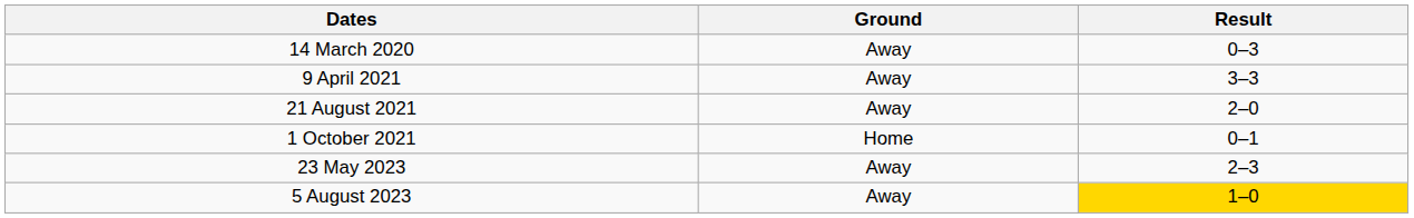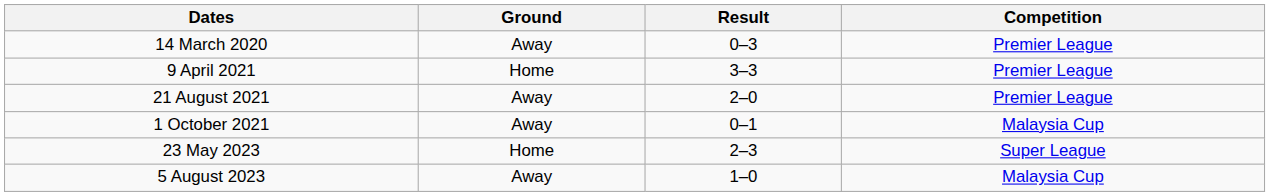 <table class="wikitable" style="width:95%;text-align:center">
 <tr>
 <th>Dates</th>
 <th>Ground</th>
 <th>Result</th>
+<th>Competition</th>
 </tr>
 <tr>
 <td>14 March 2020</td>
 <td>Away</td>
 <td>0–3</td>
+<td><a href='#'>Premier League</a></td>
 </tr>
 <tr>
 <td>9 April 2021</td>
-<td>Away</td>
+<td>Home</td>
 <td>3–3</td>
+<td><a href='#'>Premier League</a></td>
 </tr>
 <tr>
 <td>21 August 2021</td>
 <td>Away</td>
 <td>2–0</td>
+<td><a href='#'>Premier League</a></td>
 </tr>
 <tr>
 <td>1 October 2021</td>
-<td>Home</td>
+<td>Away</td>
 <td>0–1</td>
+<td><a href='#'>Malaysia Cup</a></td>
 </tr>
 <tr>
 <td>23 May 2023</td>
-<td>Away</td>
+<td>Home</td>
 <td>2–3</td>
+<td><a href='#'>Super League</a></td>
 </tr>
 <tr>
 <td>5 August 2023</td>
 <td>Away</td>
-<td style="background: gold;">1–0</td>
+<td>1–0</td>
+<td><a href='#'>Malaysia Cup</a></td>
 </tr>
 </table>
